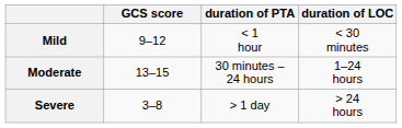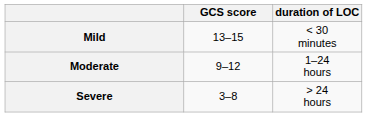 <table class="wikitable" align="right" style="margin-left:15px; text-align:center;">
 <tr>
 <th> </th>
 <th>GCS score</th>
-<th>duration of PTA</th>
 <th>duration of LOC</th>
 </tr>
 <tr>
 <th>Mild</th>
-<td>9–12</td>
-<td width="25%">< 1<br> hour</td>
+<td align="center" width=25%>13–15</td>
 <td width=25%>< 30<br> minutes</td>
 </tr>
 <tr>
 <th>Moderate</th>
-<td align="center" width=25%>13–15</td>
-<td>30 minutes – <br>24 hours</td>
+<td>9–12</td>
 <td>1–24<br> hours</td>
 </tr>
 <tr>
 <th>Severe</th>
 <td>3–8</td>
-<td>> 1 day</td>
 <td>> 24 <br>hours</td>
 </tr>
 </table>
